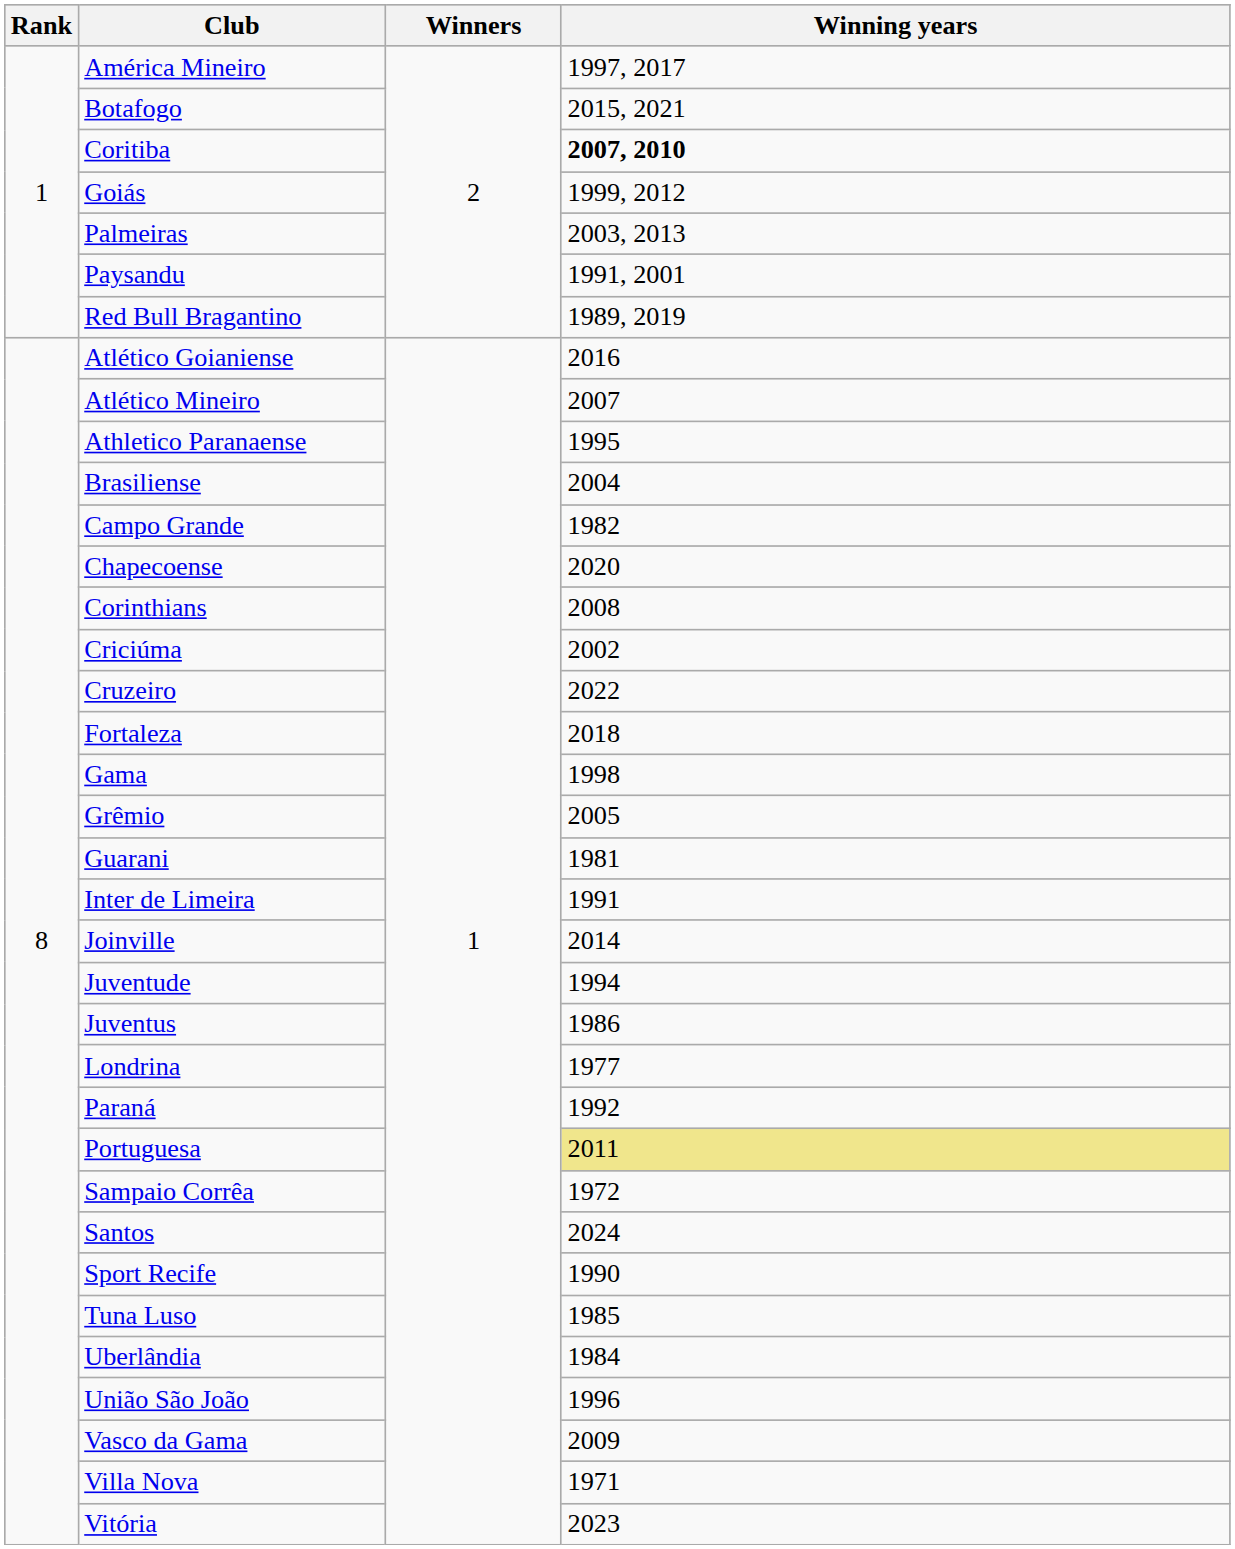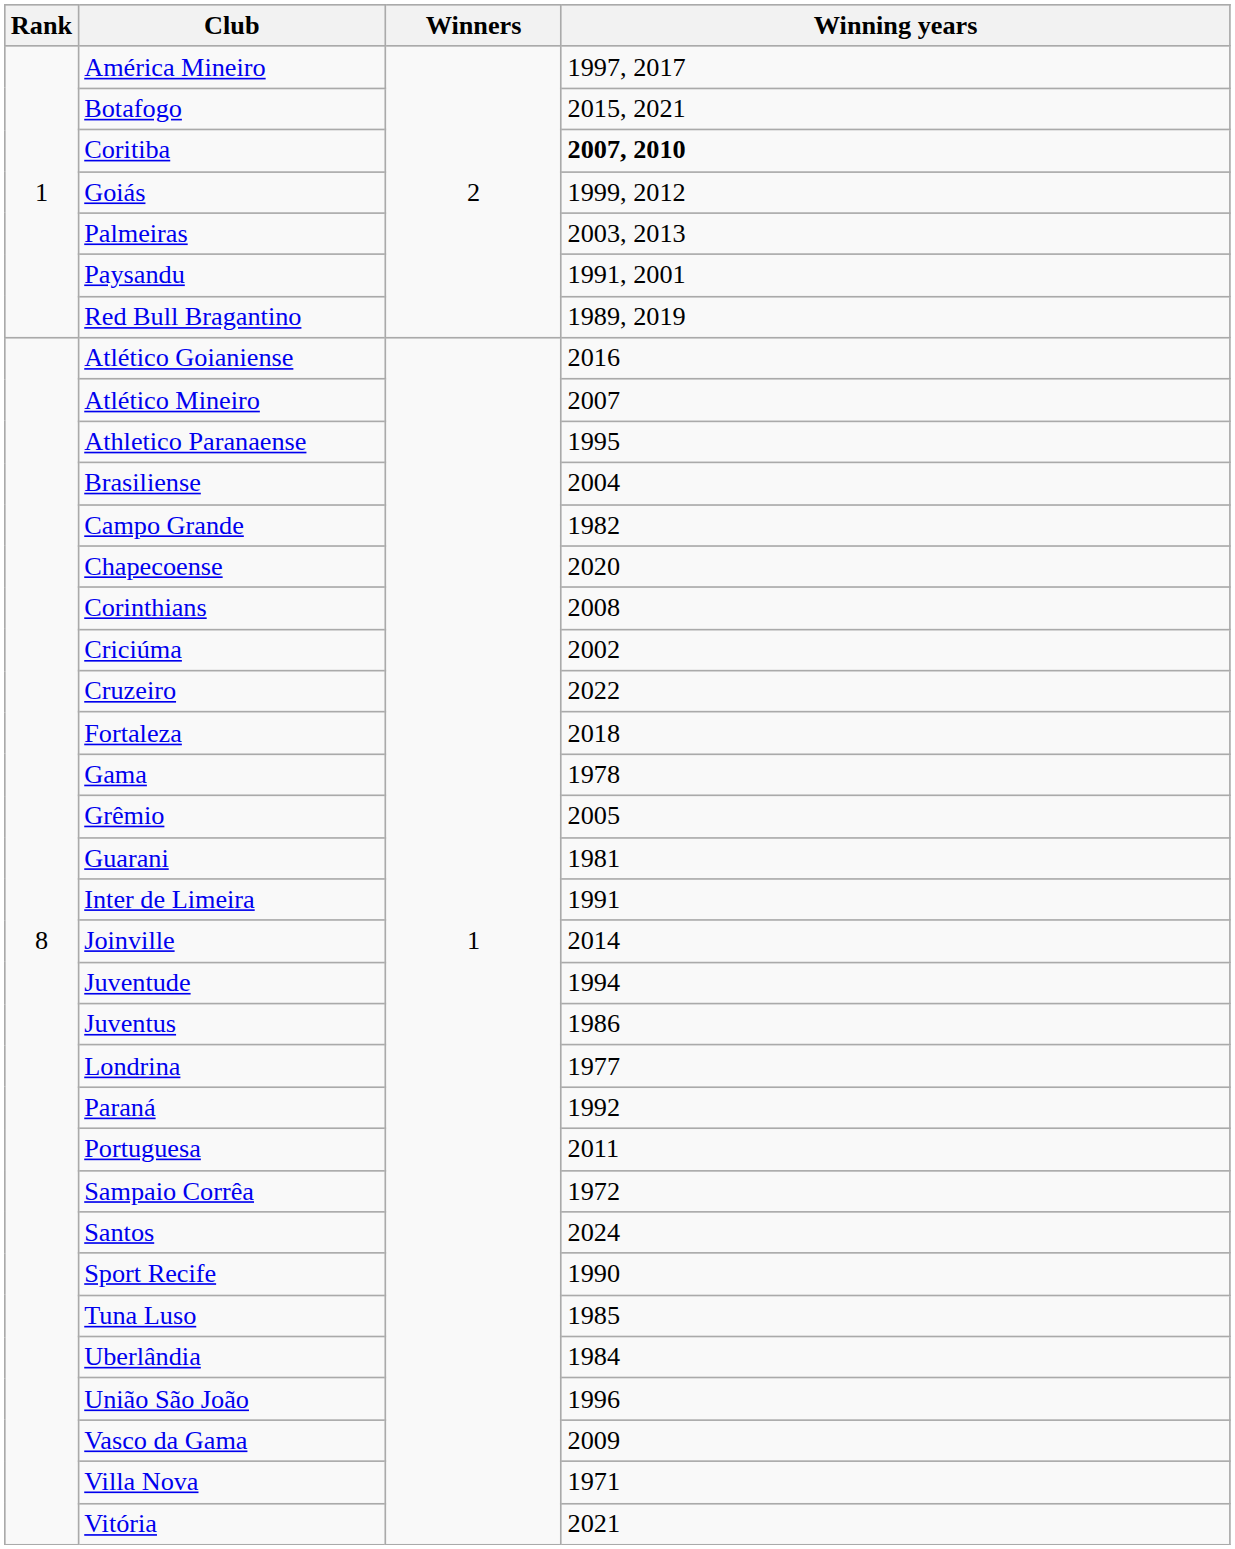 <table class="wikitable sortable">
 <tr>
 <th>Rank</th>
 <th style="width:180px">Club</th>
 <th style="width:100px">Winners</th>
 <th style="width:400px">Winning years</th>
 </tr>
 <tr>
 <td rowspan=7 align=center>1</td>
 <td> <a href='#'>América Mineiro</a></td>
 <td rowspan=7 align=center>2</td>
 <td>1997, 2017</td>
 </tr>
 <tr>
 <td> <a href='#'>Botafogo</a></td>
 <td>2015, 2021</td>
 </tr>
 <tr>
 <td> <a href='#'>Coritiba</a></td>
 <td><strong>2007, 2010</strong></td>
 </tr>
 <tr>
 <td> <a href='#'>Goiás</a></td>
 <td>1999, 2012</td>
 </tr>
 <tr>
 <td> <a href='#'>Palmeiras</a></td>
 <td>2003, 2013</td>
 </tr>
 <tr>
 <td> <a href='#'>Paysandu</a></td>
 <td>1991, 2001</td>
 </tr>
 <tr>
 <td> <a href='#'>Red Bull Bragantino</a></td>
 <td>1989, 2019</td>
 </tr>
 <tr>
 <td rowspan=29 align=center>8</td>
 <td> <a href='#'>Atlético Goianiense</a></td>
 <td rowspan=29 align=center>1</td>
 <td>2016</td>
 </tr>
 <tr>
 <td> <a href='#'>Atlético Mineiro</a></td>
 <td>2007</td>
 </tr>
 <tr>
 <td> <a href='#'>Athletico Paranaense</a></td>
 <td>1995</td>
 </tr>
 <tr>
 <td> <a href='#'>Brasiliense</a></td>
 <td>2004</td>
 </tr>
 <tr>
 <td> <a href='#'>Campo Grande</a></td>
 <td>1982</td>
 </tr>
 <tr>
 <td> <a href='#'>Chapecoense</a></td>
 <td>2020</td>
 </tr>
 <tr>
 <td> <a href='#'>Corinthians</a></td>
 <td>2008</td>
 </tr>
 <tr>
 <td> <a href='#'>Criciúma</a></td>
 <td>2002</td>
 </tr>
 <tr>
 <td> <a href='#'>Cruzeiro</a></td>
 <td>2022</td>
 </tr>
 <tr>
 <td> <a href='#'>Fortaleza</a></td>
 <td>2018</td>
 </tr>
 <tr>
 <td> <a href='#'>Gama</a></td>
-<td>1998</td>
+<td>1978</td>
 </tr>
 <tr>
 <td> <a href='#'>Grêmio</a></td>
 <td>2005</td>
 </tr>
 <tr>
 <td> <a href='#'>Guarani</a></td>
 <td>1981</td>
 </tr>
 <tr>
 <td> <a href='#'>Inter de Limeira</a></td>
 <td>1991</td>
 </tr>
 <tr>
 <td> <a href='#'>Joinville</a></td>
 <td>2014</td>
 </tr>
 <tr>
 <td> <a href='#'>Juventude</a></td>
 <td>1994</td>
 </tr>
 <tr>
 <td> <a href='#'>Juventus</a></td>
 <td>1986</td>
 </tr>
 <tr>
 <td> <a href='#'>Londrina</a></td>
 <td>1977</td>
 </tr>
 <tr>
 <td> <a href='#'>Paraná</a></td>
 <td>1992</td>
 </tr>
 <tr>
 <td> <a href='#'>Portuguesa</a></td>
-<td style="background: khaki;">2011</td>
+<td>2011</td>
 </tr>
 <tr>
 <td> <a href='#'>Sampaio Corrêa</a></td>
 <td>1972</td>
 </tr>
 <tr>
 <td> <a href='#'>Santos</a></td>
 <td>2024</td>
 </tr>
 <tr>
 <td> <a href='#'>Sport Recife</a></td>
 <td>1990</td>
 </tr>
 <tr>
 <td> <a href='#'>Tuna Luso</a></td>
 <td>1985</td>
 </tr>
 <tr>
 <td> <a href='#'>Uberlândia</a></td>
 <td>1984</td>
 </tr>
 <tr>
 <td> <a href='#'>União São João</a></td>
 <td>1996</td>
 </tr>
 <tr>
 <td> <a href='#'>Vasco da Gama</a></td>
 <td>2009</td>
 </tr>
 <tr>
 <td> <a href='#'>Villa Nova</a></td>
 <td>1971</td>
 </tr>
 <tr>
 <td> <a href='#'>Vitória</a></td>
-<td>2023</td>
+<td>2021</td>
 </tr>
 </table>
